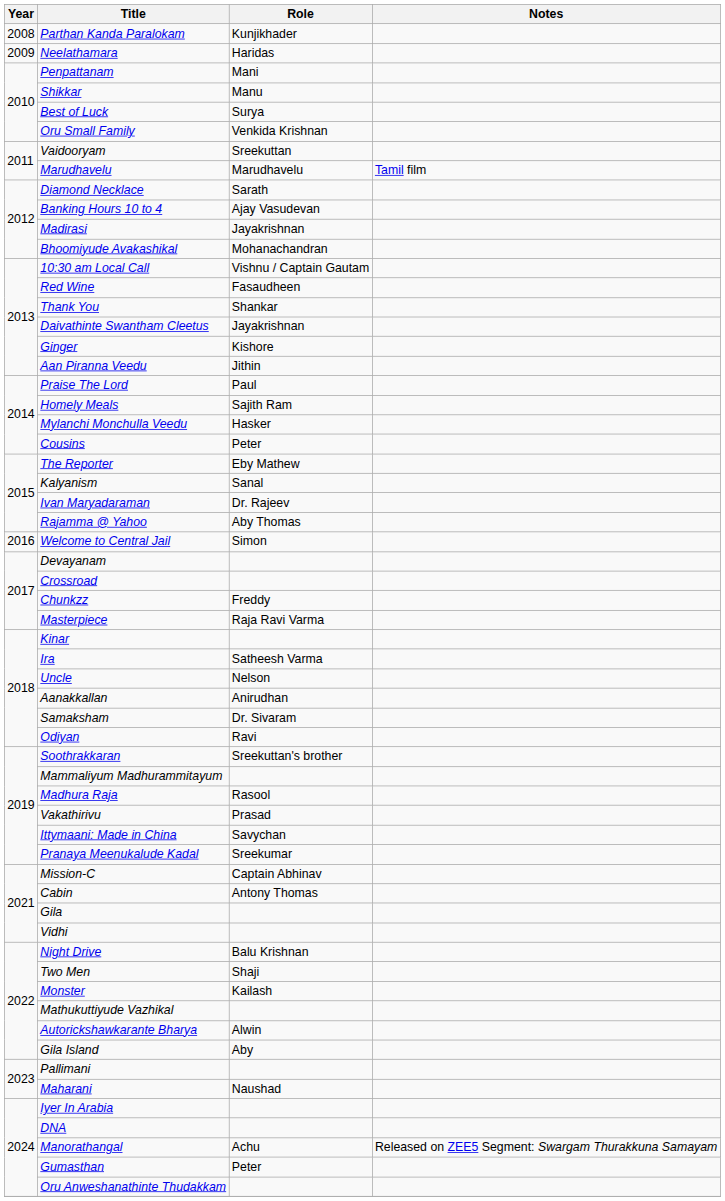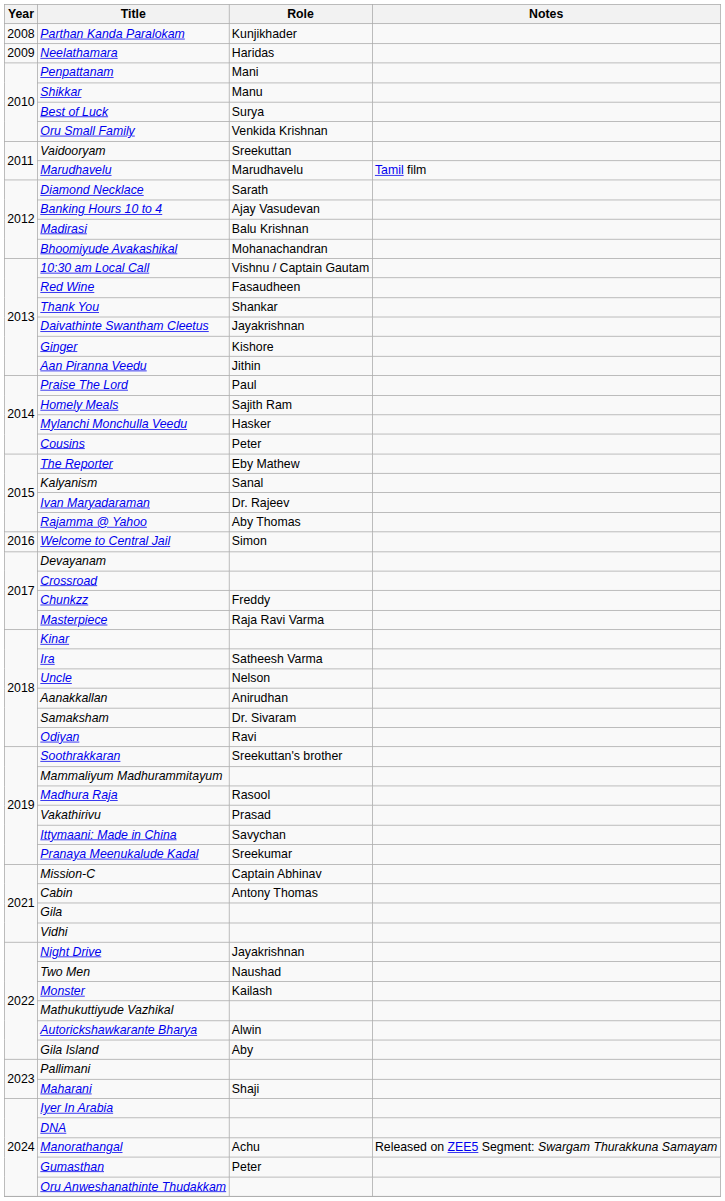 <table class="wikitable sortable">
 <tr>
 <th>Year</th>
 <th>Title</th>
 <th>Role</th>
 <th class="unsortable">Notes</th>
 </tr>
 <tr>
 <td>2008</td>
 <td><em><a href='#'>Parthan Kanda Paralokam</a></em></td>
 <td>Kunjikhader</td>
 <td></td>
 </tr>
 <tr>
 <td>2009</td>
 <td><em><a href='#'>Neelathamara</a></em></td>
 <td>Haridas</td>
 <td></td>
 </tr>
 <tr>
 <td rowspan=4>2010</td>
 <td><em><a href='#'>Penpattanam</a></em></td>
 <td>Mani</td>
 <td></td>
 </tr>
 <tr>
 <td><em><a href='#'>Shikkar</a></em></td>
 <td>Manu</td>
 <td></td>
 </tr>
 <tr>
 <td><em><a href='#'>Best of Luck</a></em></td>
 <td>Surya</td>
 <td></td>
 </tr>
 <tr>
 <td><em><a href='#'>Oru Small Family</a></em></td>
 <td>Venkida Krishnan</td>
 <td></td>
 </tr>
 <tr>
 <td rowspan=2>2011</td>
 <td><em>Vaidooryam</em></td>
 <td>Sreekuttan</td>
 <td></td>
 </tr>
 <tr>
 <td><em><a href='#'>Marudhavelu</a></em></td>
 <td>Marudhavelu</td>
 <td><a href='#'>Tamil</a> film</td>
 </tr>
 <tr>
 <td rowspan=4>2012</td>
 <td><em><a href='#'>Diamond Necklace</a></em></td>
 <td>Sarath</td>
 <td></td>
 </tr>
 <tr>
 <td><em><a href='#'>Banking Hours 10 to 4</a></em></td>
 <td>Ajay Vasudevan</td>
 <td></td>
 </tr>
 <tr>
 <td><em><a href='#'>Madirasi</a></em></td>
-<td>Jayakrishnan</td>
+<td>Balu Krishnan</td>
 <td></td>
 </tr>
 <tr>
 <td><em><a href='#'>Bhoomiyude Avakashikal</a></em></td>
 <td>Mohanachandran</td>
 <td></td>
 </tr>
 <tr>
 <td rowspan=6>2013</td>
 <td><em><a href='#'>10:30 am Local Call</a></em></td>
 <td>Vishnu / Captain Gautam</td>
 <td></td>
 </tr>
 <tr>
 <td><em><a href='#'>Red Wine</a></em></td>
 <td>Fasaudheen</td>
 <td></td>
 </tr>
 <tr>
 <td><em><a href='#'>Thank You</a></em></td>
 <td>Shankar</td>
 <td></td>
 </tr>
 <tr>
 <td><em><a href='#'>Daivathinte Swantham Cleetus</a></em></td>
 <td>Jayakrishnan</td>
 <td></td>
 </tr>
 <tr>
 <td><em><a href='#'>Ginger</a></em></td>
 <td>Kishore</td>
 <td></td>
 </tr>
 <tr>
 <td><em><a href='#'>Aan Piranna Veedu</a></em></td>
 <td>Jithin</td>
 <td></td>
 </tr>
 <tr>
 <td rowspan=4>2014</td>
 <td><em><a href='#'>Praise The Lord</a></em></td>
 <td>Paul</td>
 <td></td>
 </tr>
 <tr>
 <td><em><a href='#'>Homely Meals</a></em></td>
 <td>Sajith Ram</td>
 <td></td>
 </tr>
 <tr>
 <td><em><a href='#'>Mylanchi Monchulla Veedu</a></em></td>
 <td>Hasker</td>
 <td></td>
 </tr>
 <tr>
 <td><em><a href='#'>Cousins</a></em></td>
 <td>Peter</td>
 <td></td>
 </tr>
 <tr>
 <td rowspan=4>2015</td>
 <td><em><a href='#'>The Reporter</a></em></td>
 <td>Eby Mathew</td>
 <td></td>
 </tr>
 <tr>
 <td><em>Kalyanism</em></td>
 <td>Sanal</td>
 <td></td>
 </tr>
 <tr>
 <td><em><a href='#'>Ivan Maryadaraman</a></em></td>
 <td>Dr. Rajeev</td>
 <td></td>
 </tr>
 <tr>
 <td><em><a href='#'>Rajamma @ Yahoo</a></em></td>
 <td>Aby Thomas</td>
 <td></td>
 </tr>
 <tr>
 <td>2016</td>
 <td><em><a href='#'>Welcome to Central Jail</a></em></td>
 <td>Simon</td>
 <td></td>
 </tr>
 <tr>
 <td rowspan=4>2017</td>
 <td><em>Devayanam</em></td>
 <td></td>
 <td></td>
 </tr>
 <tr>
 <td><em><a href='#'>Crossroad</a></em></td>
 <td></td>
 <td></td>
 </tr>
 <tr>
 <td><em><a href='#'>Chunkzz</a></em></td>
 <td>Freddy</td>
 <td></td>
 </tr>
 <tr>
 <td><em><a href='#'>Masterpiece</a></em></td>
 <td>Raja Ravi Varma</td>
 <td></td>
 </tr>
 <tr>
 <td rowspan=6>2018</td>
 <td><em> <a href='#'>Kinar</a></em></td>
 <td></td>
 <td></td>
 </tr>
 <tr>
 <td><em><a href='#'>Ira</a></em></td>
 <td>Satheesh Varma</td>
 <td></td>
 </tr>
 <tr>
 <td><em> <a href='#'>Uncle</a></em></td>
 <td>Nelson</td>
 <td></td>
 </tr>
 <tr>
 <td><em>Aanakkallan</em></td>
 <td>Anirudhan</td>
 <td></td>
 </tr>
 <tr>
 <td><em>Samaksham</em></td>
 <td>Dr. Sivaram</td>
 <td></td>
 </tr>
 <tr>
 <td><em><a href='#'>Odiyan</a></em></td>
 <td>Ravi</td>
 <td></td>
 </tr>
 <tr>
 <td rowspan=6>2019</td>
 <td><em><a href='#'>Soothrakkaran</a></em></td>
 <td>Sreekuttan's brother</td>
 <td></td>
 </tr>
 <tr>
 <td><em>Mammaliyum Madhurammitayum</em></td>
 <td></td>
 <td></td>
 </tr>
 <tr>
 <td><em><a href='#'>Madhura Raja</a></em></td>
 <td>Rasool</td>
 <td></td>
 </tr>
 <tr>
 <td><em>Vakathirivu</em></td>
 <td>Prasad</td>
 <td></td>
 </tr>
 <tr>
 <td><em><a href='#'>Ittymaani: Made in China</a></em></td>
 <td>Savychan</td>
 <td></td>
 </tr>
 <tr>
 <td><em><a href='#'>Pranaya Meenukalude Kadal</a></em></td>
 <td>Sreekumar</td>
 <td></td>
 </tr>
 <tr>
 <td rowspan=4>2021</td>
 <td><em>Mission-C</em></td>
 <td>Captain Abhinav</td>
 <td></td>
 </tr>
 <tr>
 <td><em>Cabin</em></td>
 <td>Antony Thomas</td>
 <td></td>
 </tr>
 <tr>
 <td><em>Gila</em></td>
 <td></td>
 <td></td>
 </tr>
 <tr>
 <td><em>Vidhi</em></td>
 <td></td>
 <td></td>
 </tr>
 <tr>
 <td rowspan=6>2022</td>
 <td><em><a href='#'>Night Drive</a></em></td>
-<td>Balu Krishnan</td>
+<td>Jayakrishnan</td>
 <td></td>
 </tr>
 <tr>
 <td><em>Two Men</em></td>
-<td>Shaji</td>
+<td>Naushad</td>
 <td></td>
 </tr>
 <tr>
 <td><em><a href='#'>Monster</a></em></td>
 <td>Kailash</td>
 <td></td>
 </tr>
 <tr>
 <td><em>Mathukuttiyude Vazhikal</em></td>
 <td></td>
 <td></td>
 </tr>
 <tr>
 <td><em><a href='#'>Autorickshawkarante Bharya</a></em></td>
 <td>Alwin</td>
 <td></td>
 </tr>
 <tr>
 <td><em>Gila Island</em></td>
 <td>Aby</td>
 <td></td>
 </tr>
 <tr>
 <td rowspan=2>2023</td>
 <td><em>Pallimani</em></td>
 <td></td>
 <td></td>
 </tr>
 <tr>
 <td><em><a href='#'>Maharani</a></em></td>
-<td>Naushad</td>
+<td>Shaji</td>
 <td></td>
 </tr>
 <tr>
 <td rowspan=5>2024</td>
 <td><em><a href='#'>Iyer In Arabia</a></em></td>
 <td></td>
 <td></td>
 </tr>
 <tr>
 <td><em><a href='#'>DNA</a></em></td>
 <td></td>
 <td></td>
 </tr>
 <tr>
 <td><em><a href='#'>Manorathangal</a></em></td>
 <td>Achu</td>
 <td>Released on <a href='#'>ZEE5</a> Segment: <em>Swargam Thurakkuna Samayam</em></td>
 </tr>
 <tr>
 <td><em><a href='#'>Gumasthan</a></em></td>
 <td>Peter</td>
 <td></td>
 </tr>
 <tr>
 <td><em><a href='#'>Oru Anweshanathinte Thudakkam</a></em></td>
 <td></td>
 <td></td>
 </tr>
 <tr>
 </tr>
 </table>
